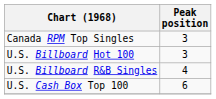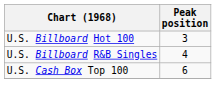 <table class="wikitable sortable">
 <tr>
 <th>Chart (1968)</th>
 <th>Peak<br>position</th>
-</tr>
-<tr>
-<td>Canada <em><a href='#'>RPM</a></em> Top Singles</td>
-<td style="text-align:center;">3</td>
 </tr>
 <tr>
 <td>U.S. <em><a href='#'>Billboard</a></em> <a href='#'>Hot 100</a></td>
 <td style="text-align:center;">3</td>
 </tr>
 <tr>
 <td>U.S. <em><a href='#'>Billboard</a></em> <a href='#'>R&B Singles</a></td>
 <td style="text-align:center;">4</td>
 </tr>
 <tr>
 <td>U.S. <a href='#'><em>Cash Box</em></a> Top 100</td>
 <td align="center">6</td>
 </tr>
 <tr>
 </tr>
 </table>
